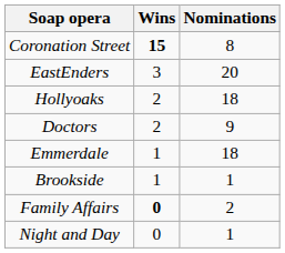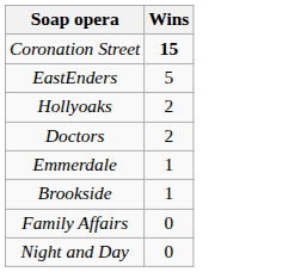 <table class="wikitable" style="text-align: center">
 <tr>
 <th scope="col">Soap opera</th>
 <th scope="col">Wins</th>
-<th scope="col">Nominations</th>
 </tr>
 <tr>
 <td><em>Coronation Street</em></td>
 <td><strong>15</strong></td>
-<td>8</td>
 </tr>
 <tr>
 <td><em>EastEnders</em></td>
-<td>3</td>
-<td>20</td>
+<td>5</td>
 </tr>
 <tr>
 <td><em>Hollyoaks</em></td>
 <td>2</td>
-<td>18</td>
 </tr>
 <tr>
 <td><em>Doctors</em></td>
 <td>2</td>
-<td>9</td>
 </tr>
 <tr>
 <td><em>Emmerdale</em></td>
 <td>1</td>
-<td>18</td>
 </tr>
 <tr>
 <td><em>Brookside</em></td>
 <td>1</td>
-<td>1</td>
 </tr>
 <tr>
 <td><em>Family Affairs</em></td>
-<td><strong>0</strong></td>
-<td>2</td>
+<td>0</td>
 </tr>
 <tr>
 <td><em>Night and Day</em></td>
 <td>0</td>
-<td>1</td>
 </tr>
 </table>
